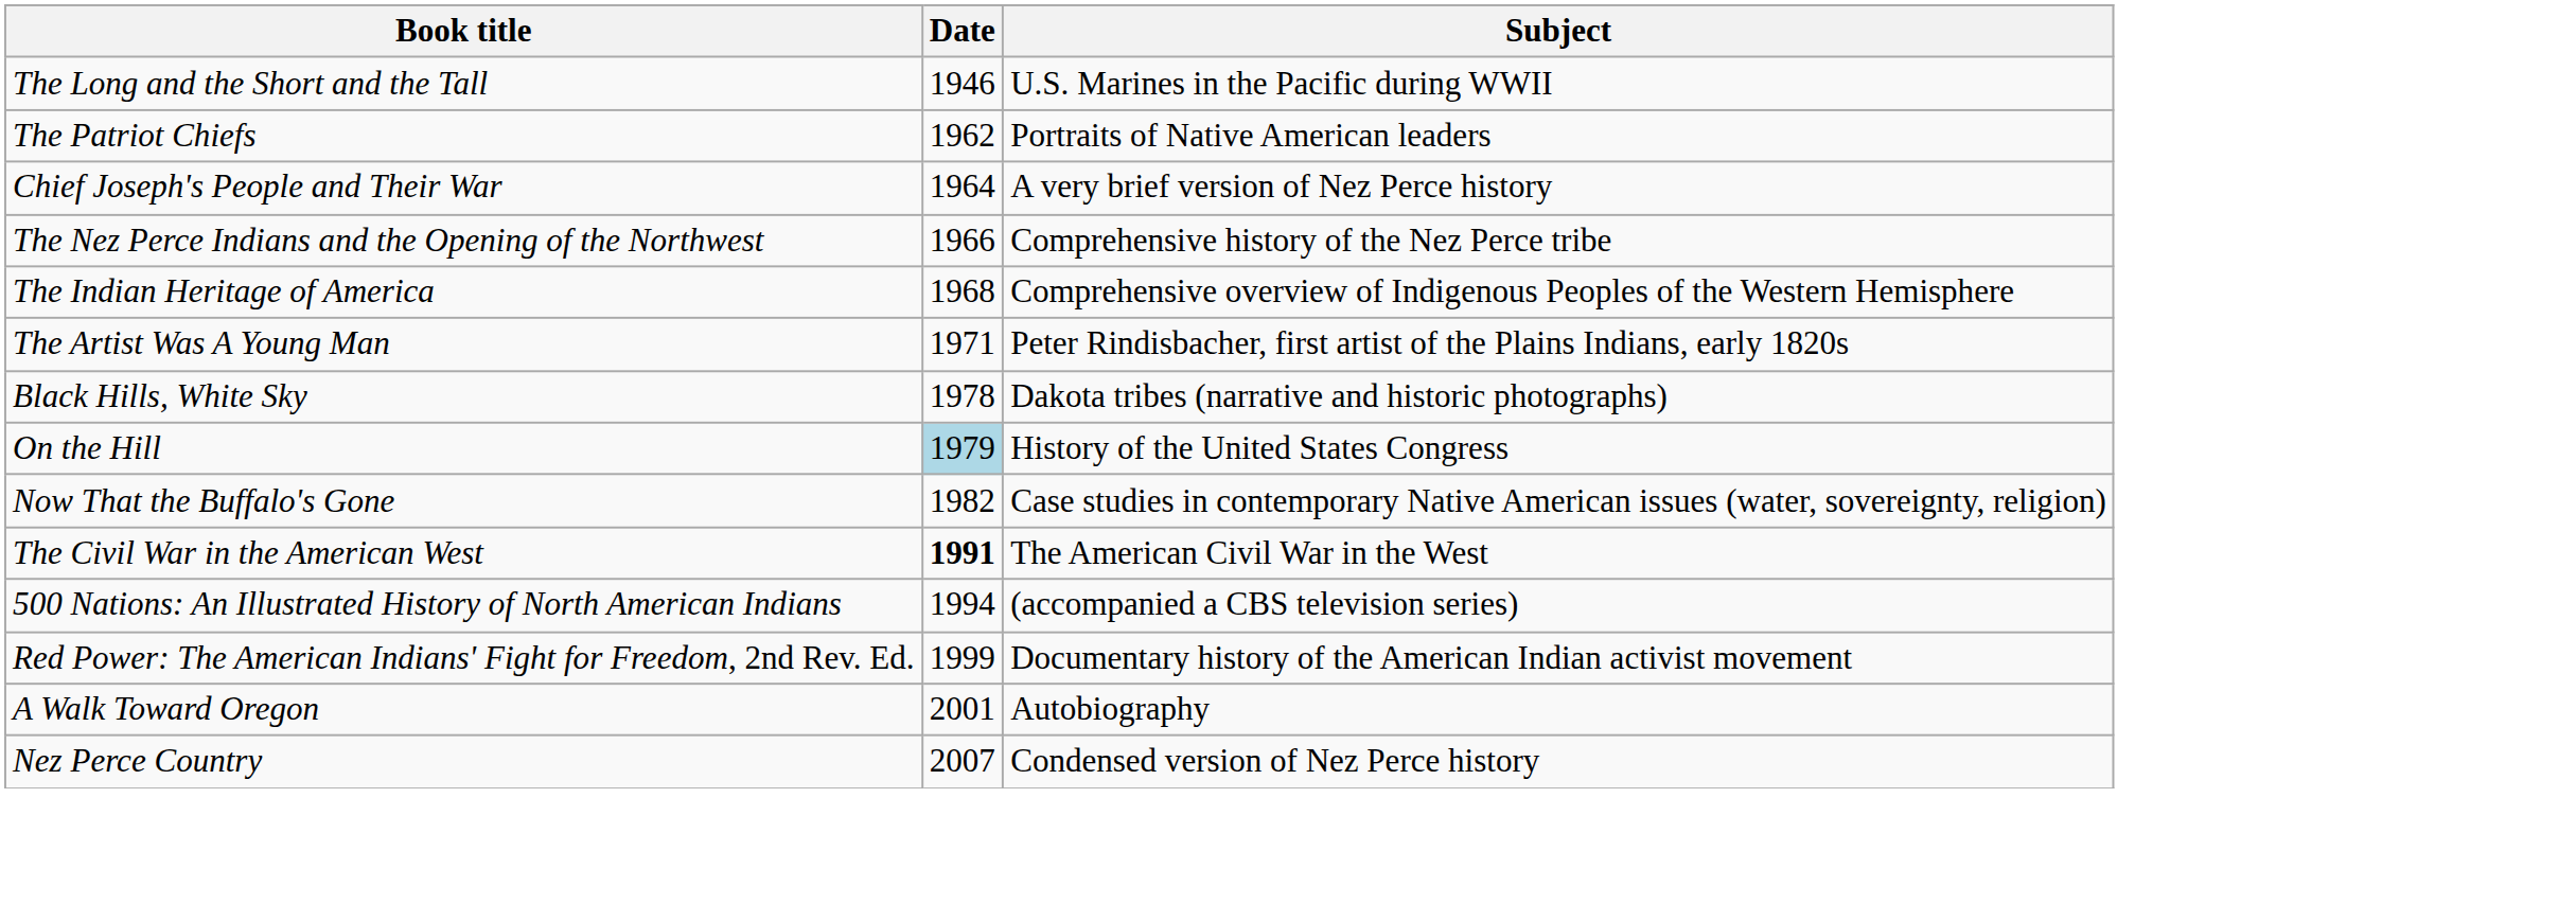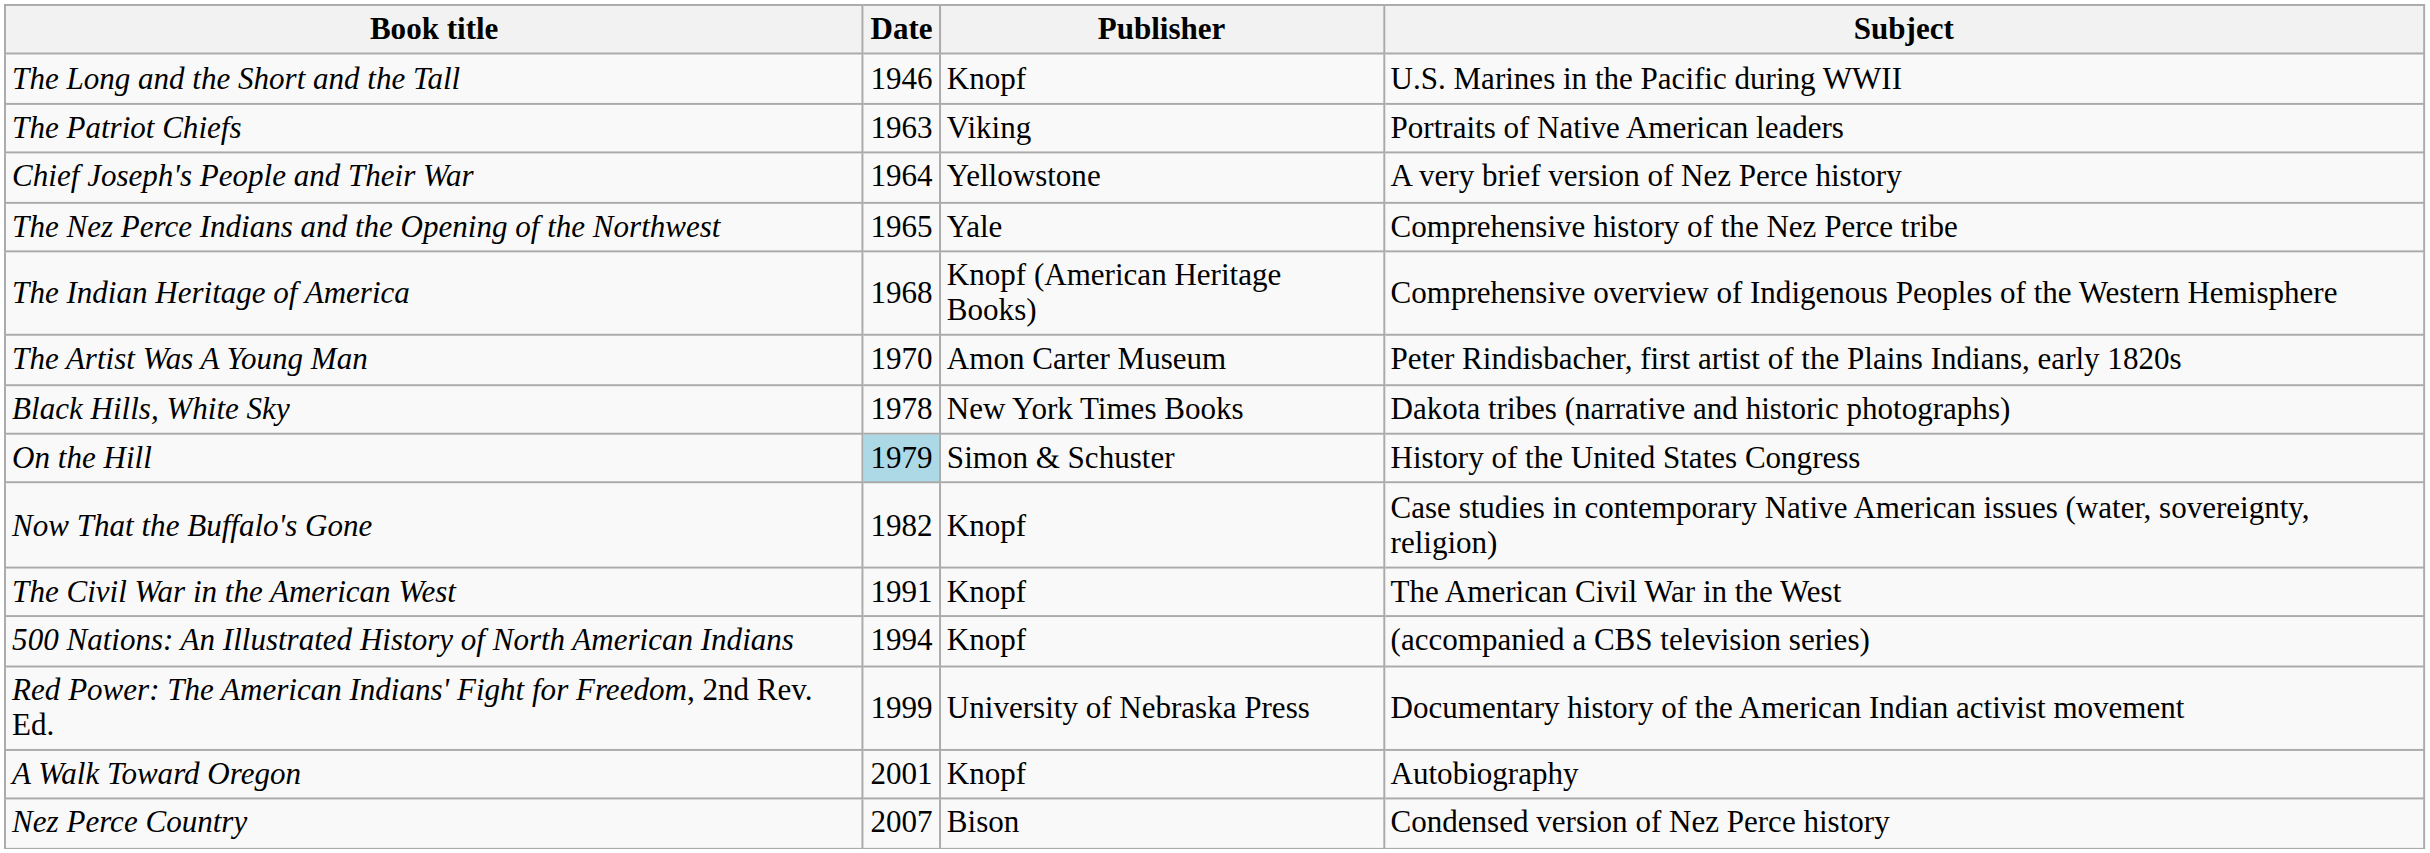 <table class='wikitable sortable'>
 <tr>
 <th>Book title</th>
 <th>Date</th>
+<th>Publisher</th>
 <th>Subject</th>
 </tr>
 <tr>
 <td><em>The Long and the Short and the Tall</em></td>
 <td>1946</td>
+<td>Knopf</td>
 <td>U.S. Marines in the Pacific during WWII</td>
 </tr>
 <tr>
 <td><em>The Patriot Chiefs</em></td>
-<td>1962</td>
+<td>1963</td>
+<td>Viking</td>
 <td>Portraits of Native American leaders</td>
 </tr>
 <tr>
 <td><em>Chief Joseph's People and Their War</em></td>
 <td>1964</td>
+<td>Yellowstone</td>
 <td>A very brief version of Nez Perce history</td>
 </tr>
 <tr>
 <td><em>The Nez Perce Indians and the Opening of the Northwest</em></td>
-<td>1966</td>
+<td>1965</td>
+<td>Yale</td>
 <td>Comprehensive history of the Nez Perce tribe</td>
 </tr>
 <tr>
 <td><em>The Indian Heritage of America</em></td>
 <td>1968</td>
+<td>Knopf (American Heritage Books)</td>
 <td>Comprehensive overview of Indigenous Peoples of the Western Hemisphere</td>
 </tr>
 <tr>
 <td><em>The Artist Was A Young Man</em></td>
-<td>1971</td>
+<td>1970</td>
+<td>Amon Carter Museum</td>
 <td>Peter Rindisbacher, first artist of the Plains Indians, early 1820s</td>
 </tr>
 <tr>
 <td><em>Black Hills, White Sky</em></td>
 <td>1978</td>
+<td>New York Times Books</td>
 <td>Dakota tribes (narrative and historic photographs)</td>
 </tr>
 <tr>
 <td><em>On the Hill</em></td>
 <td style="background: lightblue;">1979</td>
+<td>Simon & Schuster</td>
 <td>History of the United States Congress</td>
 </tr>
 <tr>
 <td><em>Now That the Buffalo's Gone</em></td>
 <td>1982</td>
+<td>Knopf</td>
 <td>Case studies in contemporary Native American issues (water, sovereignty, religion)</td>
 </tr>
 <tr>
 <td><em>The Civil War in the American West</em></td>
-<td><strong>1991</strong></td>
+<td>1991</td>
+<td>Knopf</td>
 <td>The American Civil War in the West</td>
 </tr>
 <tr>
 <td><em>500 Nations: An Illustrated History of North American Indians</em></td>
 <td>1994</td>
+<td>Knopf</td>
 <td>(accompanied a CBS television series)</td>
 </tr>
 <tr>
 <td><em>Red Power: The American Indians' Fight for Freedom</em>, 2nd Rev. Ed.</td>
 <td>1999</td>
+<td>University of Nebraska Press</td>
 <td>Documentary history of the American Indian activist movement</td>
 </tr>
 <tr>
 <td><em>A Walk Toward Oregon</em></td>
 <td>2001</td>
+<td>Knopf</td>
 <td>Autobiography</td>
 </tr>
 <tr>
 <td><em>Nez Perce Country</em></td>
 <td>2007</td>
+<td>Bison</td>
 <td>Condensed version of Nez Perce history</td>
 </tr>
 </table>
